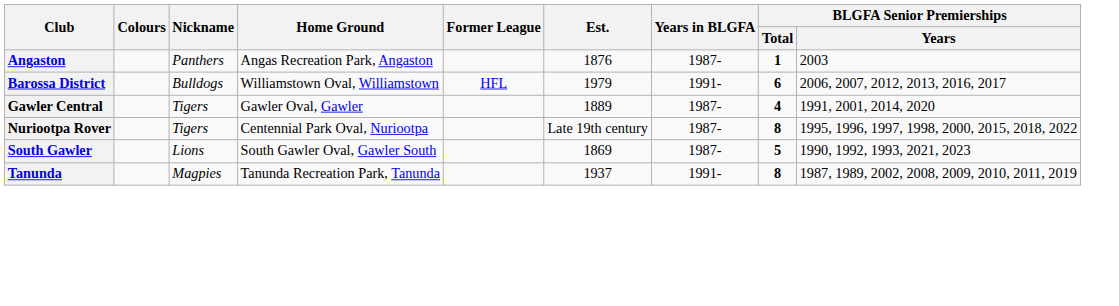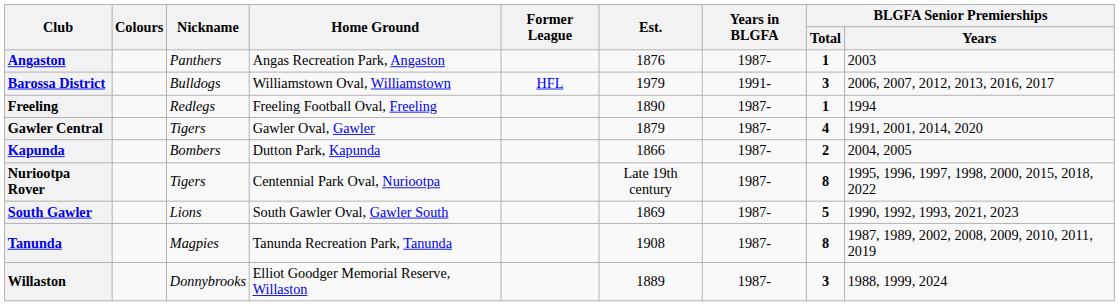 <table class="wikitable sortable">
 <tr>
 <th rowspan="2">Club</th>
 <th rowspan="2">Colours</th>
 <th rowspan="2">Nickname</th>
 <th rowspan="2">Home Ground</th>
 <th rowspan="2">Former League</th>
 <th rowspan="2">Est.</th>
 <th rowspan="2">Years in BLGFA</th>
 <th colspan="2">BLGFA Senior Premierships</th>
 </tr>
 <tr>
 <th>Total</th>
 <th>Years</th>
 </tr>
 <tr>
 <th style="text-align:left"><a href='#'>Angaston</a></th>
 <td></td>
 <td><em>Panthers</em></td>
 <td>Angas Recreation Park, <a href='#'>Angaston</a></td>
 <td align="center"></td>
 <td align="center">1876</td>
 <td align="center">1987-</td>
 <td align="center"><strong>1</strong></td>
 <td>2003</td>
 </tr>
 <tr>
 <th style="text-align:left"><a href='#'>Barossa District</a></th>
 <td></td>
 <td><em>Bulldogs</em></td>
 <td>Williamstown Oval, <a href='#'>Williamstown</a></td>
 <td align="center"><a href='#'>HFL</a></td>
 <td align="center">1979</td>
 <td align="center">1991-</td>
-<td align="center"><strong>6</strong></td>
+<td align="center"><strong>3</strong></td>
 <td>2006, 2007, 2012, 2013, 2016, 2017</td>
+</tr>
+<tr>
+<th style="text-align:left">Freeling</th>
+<td></td>
+<td><em>Redlegs</em></td>
+<td>Freeling Football Oval, <a href='#'>Freeling</a></td>
+<td align="center"></td>
+<td align="center">1890</td>
+<td align="center">1987-</td>
+<td align="center"><strong>1</strong></td>
+<td>1994</td>
 </tr>
 <tr>
 <th style="text-align:left">Gawler Central</th>
 <td></td>
 <td><em>Tigers</em></td>
 <td>Gawler Oval, <a href='#'>Gawler</a></td>
 <td align="center"></td>
-<td align="center">1889</td>
+<td align="center">1879</td>
 <td align="center">1987-</td>
 <td align="center"><strong>4</strong></td>
 <td>1991, 2001, 2014, 2020</td>
+</tr>
+<tr>
+<th style="text-align:left"><a href='#'>Kapunda</a></th>
+<td></td>
+<td><em>Bombers</em></td>
+<td>Dutton Park, <a href='#'>Kapunda</a></td>
+<td align="center"></td>
+<td align="center">1866</td>
+<td align="center">1987-</td>
+<td align="center"><strong>2</strong></td>
+<td>2004, 2005</td>
 </tr>
 <tr>
 <th style="text-align:left">Nuriootpa Rover</th>
 <td></td>
 <td><em>Tigers</em></td>
 <td>Centennial Park Oval, <a href='#'>Nuriootpa</a></td>
 <td align="center"></td>
 <td align="center">Late 19th century</td>
 <td align="center">1987-</td>
 <td align="center"><strong>8</strong></td>
 <td>1995, 1996, 1997, 1998, 2000, 2015, 2018, 2022</td>
 </tr>
 <tr>
 <th style="text-align:left"><a href='#'>South Gawler</a></th>
 <td></td>
 <td><em>Lions</em></td>
 <td>South Gawler Oval, <a href='#'>Gawler South</a></td>
 <td align="center"></td>
 <td align="center">1869</td>
 <td align="center">1987-</td>
 <td align="center"><strong>5</strong></td>
 <td>1990, 1992, 1993, 2021, 2023</td>
 </tr>
 <tr>
 <th style="text-align:left"><a href='#'>Tanunda</a></th>
 <td></td>
 <td><em>Magpies</em></td>
 <td>Tanunda Recreation Park, <a href='#'>Tanunda</a></td>
 <td align="center"></td>
-<td align="center">1937</td>
-<td align="center">1991-</td>
+<td align="center">1908</td>
+<td align="center">1987-</td>
 <td align="center"><strong>8</strong></td>
 <td>1987, 1989, 2002, 2008, 2009, 2010, 2011, 2019</td>
 </tr>
+<tr>
+<th style="text-align:left">Willaston</th>
+<td></td>
+<td><em>Donnybrooks</em></td>
+<td>Elliot Goodger Memorial Reserve, <a href='#'>Willaston</a></td>
+<td align="center"></td>
+<td align="center">1889</td>
+<td align="center">1987-</td>
+<td align="center"><strong>3</strong></td>
+<td>1988, 1999, 2024</td>
+</tr>
 </table>
